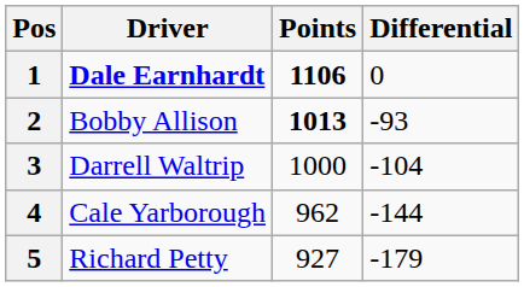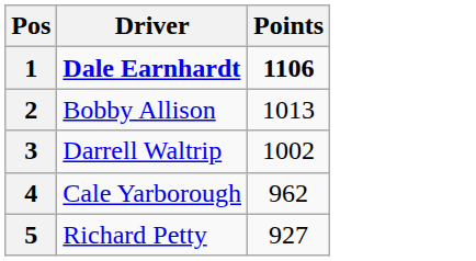 <table class="wikitable">
 <tr>
 <th>Pos</th>
 <th>Driver</th>
 <th>Points</th>
-<th>Differential</th>
 </tr>
 <tr>
 <th>1</th>
 <td><strong><a href='#'>Dale Earnhardt</a></strong></td>
 <td style="text-align:center;"><strong>1106</strong></td>
-<td>0</td>
 </tr>
 <tr>
 <th>2</th>
 <td><a href='#'>Bobby Allison</a></td>
-<td style="text-align:center;"><strong>1013</strong></td>
-<td>-93</td>
+<td style="text-align:center;">1013</td>
 </tr>
 <tr>
 <th>3</th>
 <td><a href='#'>Darrell Waltrip</a></td>
-<td style="text-align:center;">1000</td>
-<td>-104</td>
+<td style="text-align:center;">1002</td>
 </tr>
 <tr>
 <th>4</th>
 <td><a href='#'>Cale Yarborough</a></td>
 <td style="text-align:center;">962</td>
-<td>-144</td>
 </tr>
 <tr>
 <th>5</th>
 <td><a href='#'>Richard Petty</a></td>
 <td style="text-align:center;">927</td>
-<td>-179</td>
 </tr>
 </table>
